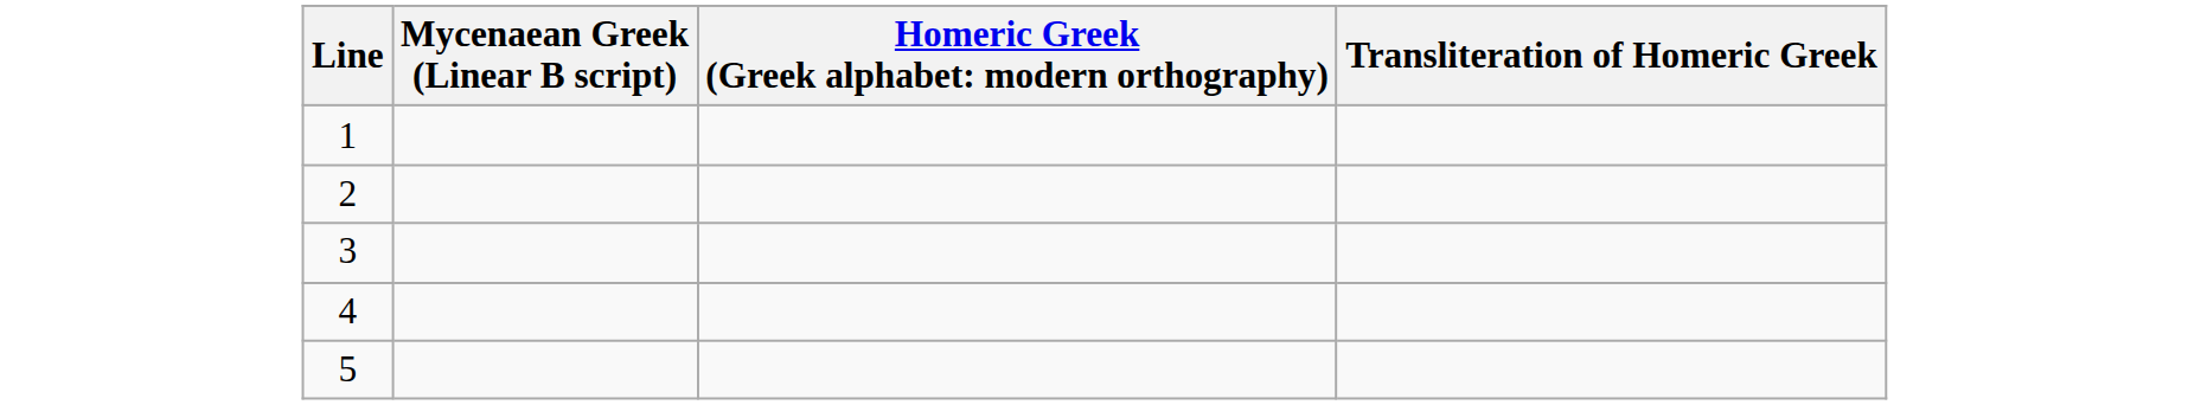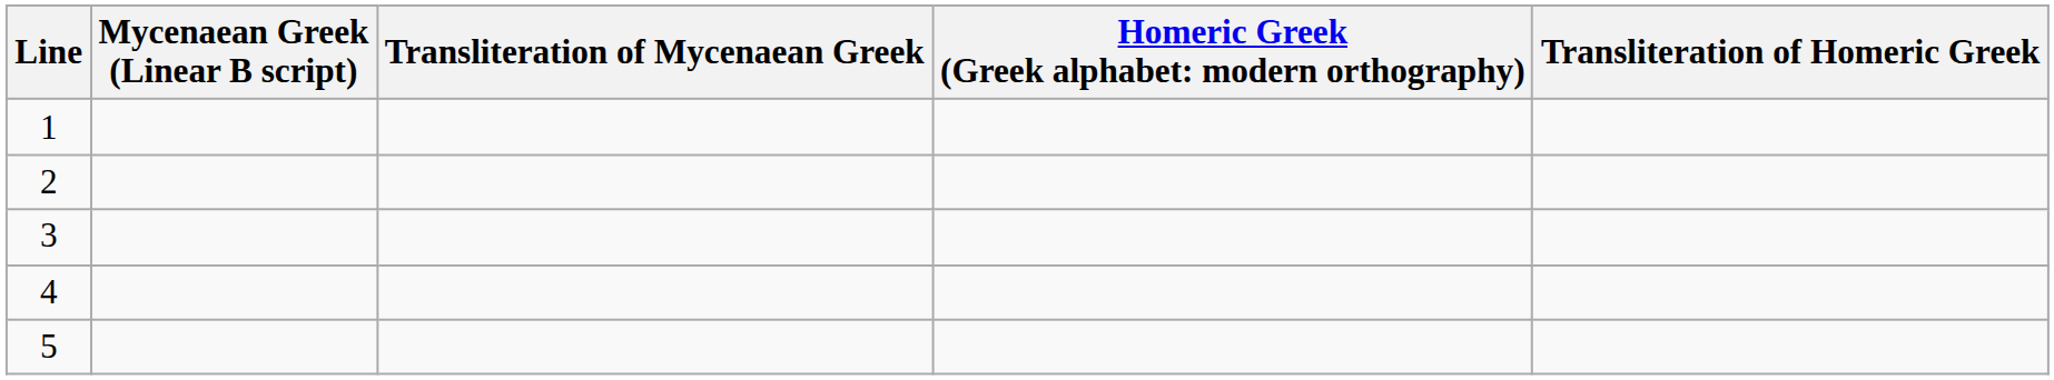 <table class="wikitable" style="text-align:center; margin:auto">
 <tr>
 <th>Line</th>
 <th>Mycenaean Greek<br>(Linear B script)</th>
+<th>Transliteration of Mycenaean Greek</th>
 <th><a href='#'>Homeric Greek</a><br>(Greek alphabet: modern orthography)</th>
 <th>Transliteration of Homeric Greek</th>
 </tr>
 <tr>
 <td>1</td>
+<td></td>
 <td></td>
 <td></td>
 <td></td>
 </tr>
 <tr>
 <td>2</td>
 <td></td>
 <td></td>
 <td></td>
+<td></td>
 </tr>
 <tr>
 <td>3</td>
+<td></td>
 <td></td>
 <td></td>
 <td></td>
 </tr>
 <tr>
 <td>4</td>
 <td></td>
 <td></td>
 <td></td>
+<td></td>
 </tr>
 <tr>
 <td>5</td>
 <td></td>
 <td></td>
 <td></td>
+<td></td>
 </tr>
 </table>
